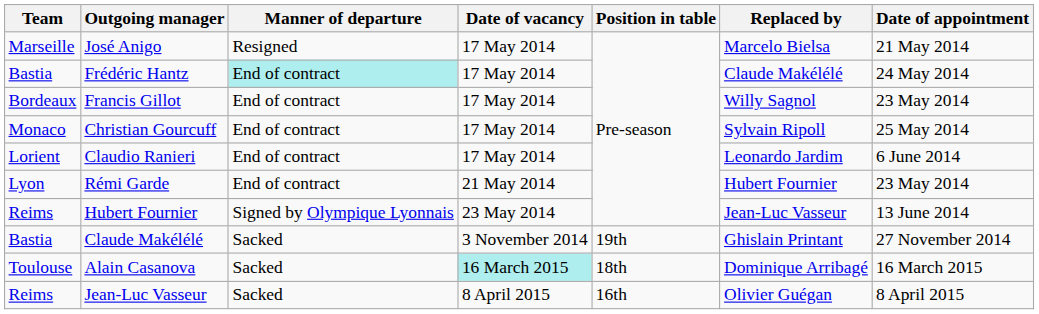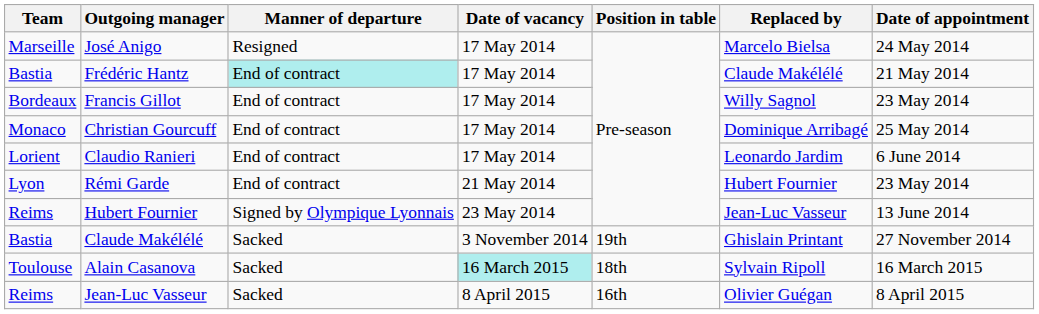 <table class="wikitable sortable">
 <tr>
 <th>Team</th>
 <th>Outgoing manager</th>
 <th>Manner of departure</th>
 <th>Date of vacancy</th>
 <th>Position in table</th>
 <th>Replaced by</th>
 <th>Date of appointment</th>
 </tr>
 <tr>
 <td><a href='#'>Marseille</a></td>
 <td> <a href='#'>José Anigo</a></td>
 <td>Resigned</td>
 <td>17 May 2014</td>
 <td rowspan="7">Pre-season</td>
 <td> <a href='#'>Marcelo Bielsa</a></td>
-<td>21 May 2014</td>
+<td>24 May 2014</td>
 </tr>
 <tr>
 <td><a href='#'>Bastia</a></td>
 <td> <a href='#'>Frédéric Hantz</a></td>
 <td style="background: paleturquoise;">End of contract</td>
 <td>17 May 2014</td>
 <td> <a href='#'>Claude Makélélé</a></td>
-<td>24 May 2014</td>
+<td>21 May 2014</td>
 </tr>
 <tr>
 <td><a href='#'>Bordeaux</a></td>
 <td> <a href='#'>Francis Gillot</a></td>
 <td>End of contract</td>
 <td>17 May 2014</td>
 <td> <a href='#'>Willy Sagnol</a></td>
 <td>23 May 2014</td>
 </tr>
 <tr>
 <td><a href='#'>Monaco</a></td>
 <td> <a href='#'>Christian Gourcuff</a></td>
 <td>End of contract</td>
 <td>17 May 2014</td>
-<td> <a href='#'>Sylvain Ripoll</a></td>
+<td> <a href='#'>Dominique Arribagé</a></td>
 <td>25 May 2014</td>
 </tr>
 <tr>
 <td><a href='#'>Lorient</a></td>
 <td> <a href='#'>Claudio Ranieri</a></td>
 <td>End of contract</td>
 <td>17 May 2014</td>
 <td> <a href='#'>Leonardo Jardim</a></td>
 <td>6 June 2014</td>
 </tr>
 <tr>
 <td><a href='#'>Lyon</a></td>
 <td> <a href='#'>Rémi Garde</a></td>
 <td>End of contract</td>
 <td>21 May 2014</td>
 <td> <a href='#'>Hubert Fournier</a></td>
 <td>23 May 2014</td>
 </tr>
 <tr>
 <td><a href='#'>Reims</a></td>
 <td> <a href='#'>Hubert Fournier</a></td>
 <td>Signed by <a href='#'>Olympique Lyonnais</a></td>
 <td>23 May 2014</td>
 <td> <a href='#'>Jean-Luc Vasseur</a></td>
 <td>13 June 2014</td>
 </tr>
 <tr>
 <td><a href='#'>Bastia</a></td>
 <td> <a href='#'>Claude Makélélé</a></td>
 <td>Sacked</td>
 <td>3 November 2014</td>
 <td>19th</td>
 <td> <a href='#'>Ghislain Printant</a></td>
 <td>27 November 2014</td>
 </tr>
 <tr>
 <td><a href='#'>Toulouse</a></td>
 <td> <a href='#'>Alain Casanova</a></td>
 <td>Sacked</td>
 <td style="background: paleturquoise;">16 March 2015</td>
 <td>18th</td>
-<td> <a href='#'>Dominique Arribagé</a></td>
+<td> <a href='#'>Sylvain Ripoll</a></td>
 <td>16 March 2015</td>
 </tr>
 <tr>
 <td><a href='#'>Reims</a></td>
 <td> <a href='#'>Jean-Luc Vasseur</a></td>
 <td>Sacked</td>
 <td>8 April 2015</td>
 <td>16th</td>
 <td> <a href='#'>Olivier Guégan</a></td>
 <td>8 April 2015</td>
 </tr>
 </table>
